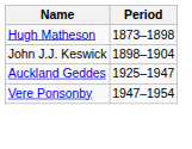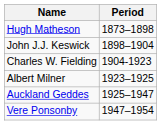 <table class="wikitable">
 <tr>
 <th>Name</th>
 <th>Period</th>
 </tr>
 <tr>
 <td><a href='#'>Hugh Matheson</a></td>
 <td>1873–1898</td>
 </tr>
 <tr>
 <td>John J.J. Keswick</td>
 <td>1898–1904</td>
 </tr>
 <tr>
+<td>Charles W. Fielding</td>
+<td>1904-1923</td>
+</tr>
+<tr>
+<td>Albert Milner</td>
+<td>1923–1925</td>
+</tr>
+<tr>
 <td><a href='#'>Auckland Geddes</a></td>
 <td>1925–1947</td>
 </tr>
 <tr>
 <td><a href='#'>Vere Ponsonby</a></td>
 <td>1947–1954</td>
 </tr>
 </table>
